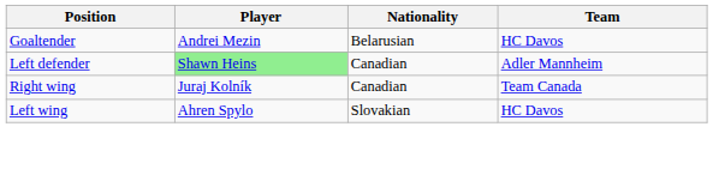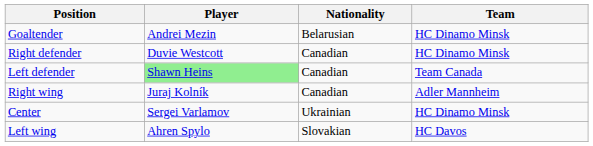 <table class="wikitable"  style="margin: 0 auto; width: 60%">
 <tr>
 <th align="center">Position</th>
 <th align="center">Player</th>
 <th align="center">Nationality</th>
 <th align="center">Team</th>
 </tr>
 <tr>
 <td><a href='#'>Goaltender</a></td>
 <td><a href='#'>Andrei Mezin</a></td>
 <td> Belarusian</td>
-<td> <a href='#'>HC Davos</a></td>
+<td> <a href='#'>HC Dinamo Minsk</a></td>
+</tr>
+<tr>
+<td><a href='#'>Right defender</a></td>
+<td><a href='#'>Duvie Westcott</a></td>
+<td> Canadian</td>
+<td> <a href='#'>HC Dinamo Minsk</a></td>
 </tr>
 <tr>
 <td><a href='#'>Left defender</a></td>
 <td style="background: lightgreen;"><a href='#'>Shawn Heins</a></td>
 <td> Canadian</td>
-<td> <a href='#'>Adler Mannheim</a></td>
+<td> <a href='#'>Team Canada</a></td>
 </tr>
 <tr>
 <td><a href='#'>Right wing</a></td>
 <td><a href='#'>Juraj Kolník</a></td>
 <td> Canadian</td>
-<td> <a href='#'>Team Canada</a></td>
+<td> <a href='#'>Adler Mannheim</a></td>
+</tr>
+<tr>
+<td><a href='#'>Center</a></td>
+<td><a href='#'>Sergei Varlamov</a></td>
+<td> Ukrainian</td>
+<td> <a href='#'>HC Dinamo Minsk</a></td>
 </tr>
 <tr>
 <td><a href='#'>Left wing</a></td>
 <td><a href='#'>Ahren Spylo</a></td>
 <td> Slovakian</td>
 <td> <a href='#'>HC Davos</a></td>
 </tr>
 </table>
